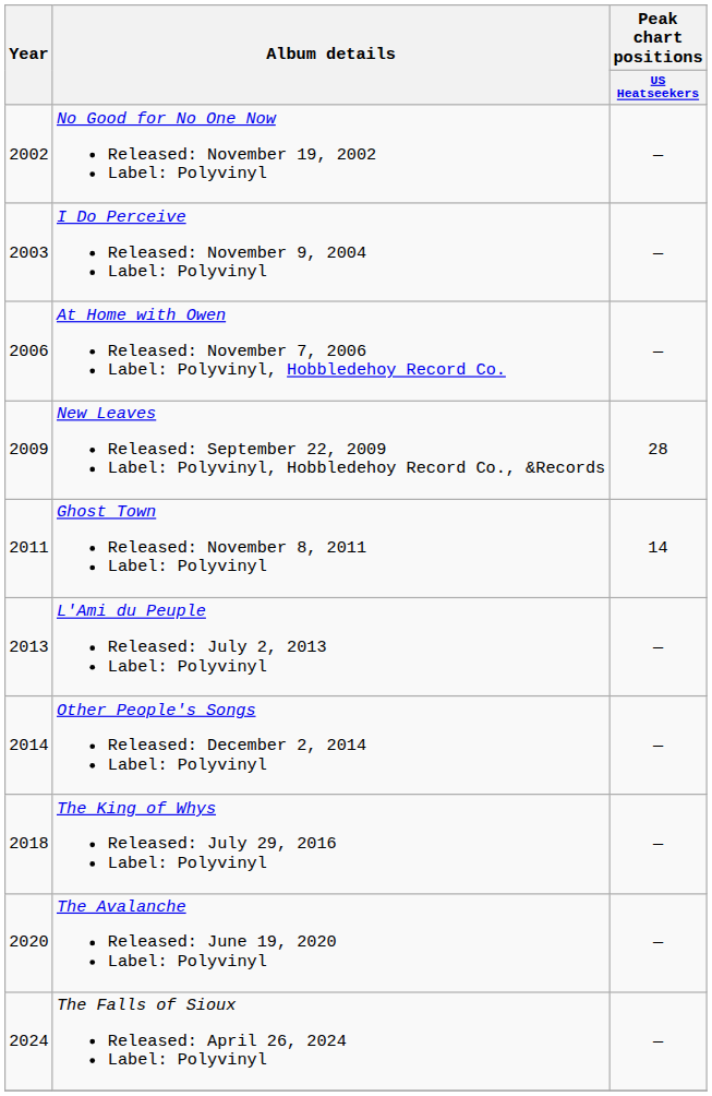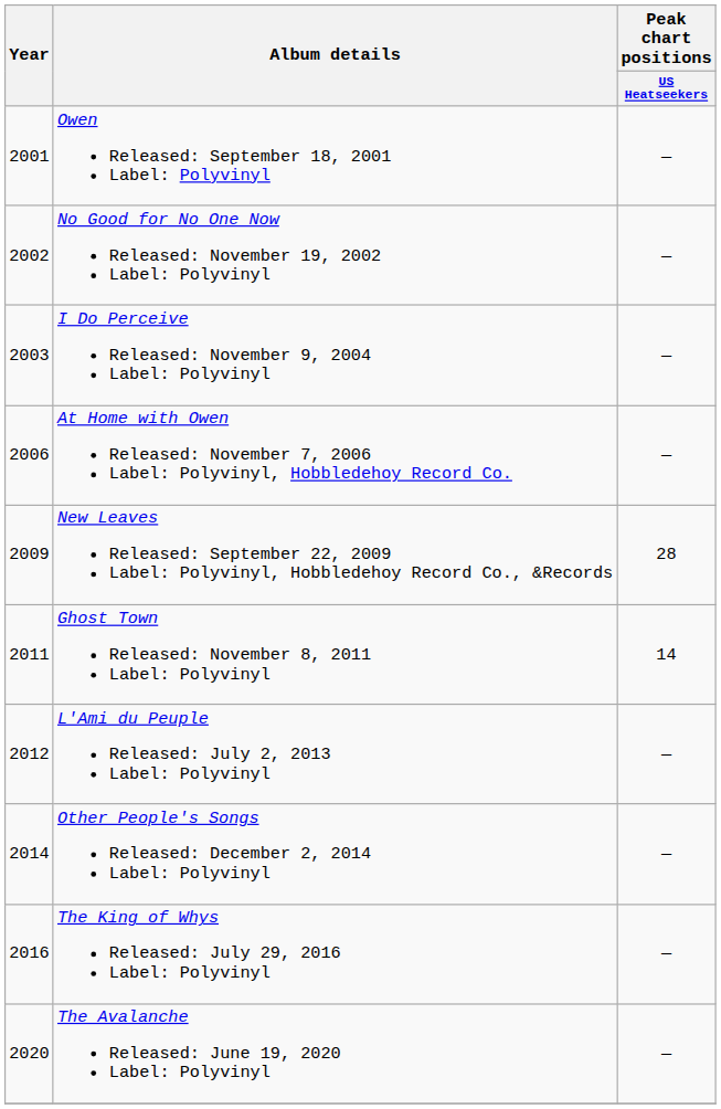 <table class ="wikitable">
 <tr>
 <th rowspan="2">Year</th>
 <th rowspan="2">Album details</th>
 <th colspan="1">Peak chart positions</th>
 </tr>
 <tr>
 <th style="width:4em;font-size:75%"><a href='#'>US Heatseekers</a><br></th>
+</tr>
+<tr>
+<td>2001</td>
+<td><em><a href='#'>Owen</a></em><br><ul><li>Released: September 18, 2001</li><li>Label: <a href='#'>Polyvinyl</a></li></ul></td>
+<td style="text-align:center;">—</td>
 </tr>
 <tr>
 <td>2002</td>
 <td><em><a href='#'>No Good for No One Now</a></em><br><ul><li>Released: November 19, 2002</li><li>Label: Polyvinyl</li></ul></td>
 <td style="text-align:center;">—</td>
 </tr>
 <tr>
 <td>2003</td>
 <td><em><a href='#'>I Do Perceive</a></em><br><ul><li>Released: November 9, 2004</li><li>Label: Polyvinyl</li></ul></td>
 <td style="text-align:center;">—</td>
 </tr>
 <tr>
 <td>2006</td>
 <td><em><a href='#'>At Home with Owen</a></em><br><ul><li>Released: November 7, 2006</li><li>Label: Polyvinyl, <a href='#'>Hobbledehoy Record Co.</a></li></ul></td>
 <td style="text-align:center;">—</td>
 </tr>
 <tr>
 <td>2009</td>
 <td><em><a href='#'>New Leaves</a></em><br><ul><li>Released: September 22, 2009</li><li>Label: Polyvinyl, Hobbledehoy Record Co., &Records</li></ul></td>
 <td style="text-align:center;">28</td>
 </tr>
 <tr>
 <td>2011</td>
 <td><em><a href='#'>Ghost Town</a></em><br><ul><li>Released: November 8, 2011</li><li>Label: Polyvinyl</li></ul></td>
 <td style="text-align:center;">14</td>
 </tr>
 <tr>
-<td>2013</td>
+<td>2012</td>
 <td><em><a href='#'>L'Ami du Peuple</a></em><br><ul><li>Released: July 2, 2013</li><li>Label: Polyvinyl</li></ul></td>
 <td style="text-align:center;">—</td>
 </tr>
 <tr>
 <td>2014</td>
 <td><em><a href='#'>Other People's Songs</a></em><br><ul><li>Released: December 2, 2014</li><li>Label: Polyvinyl</li></ul></td>
 <td style="text-align:center;">—</td>
 </tr>
 <tr>
-<td>2018</td>
+<td>2016</td>
 <td><em><a href='#'>The King of Whys</a></em><br><ul><li>Released: July 29, 2016</li><li>Label: Polyvinyl</li></ul></td>
 <td style="text-align:center;">—</td>
 </tr>
 <tr>
 <td>2020</td>
 <td><em><a href='#'>The Avalanche</a></em><br><ul><li>Released: June 19, 2020</li><li>Label: Polyvinyl</li></ul></td>
 <td style="text-align:center;">—</td>
 </tr>
 <tr>
-<td>2024</td>
-<td><em>The Falls of Sioux</em><br><ul><li>Released: April 26, 2024</li><li>Label: Polyvinyl</li></ul></td>
-<td style="text-align:center;">—</td>
-</tr>
-<tr>
 </tr>
 </table>
